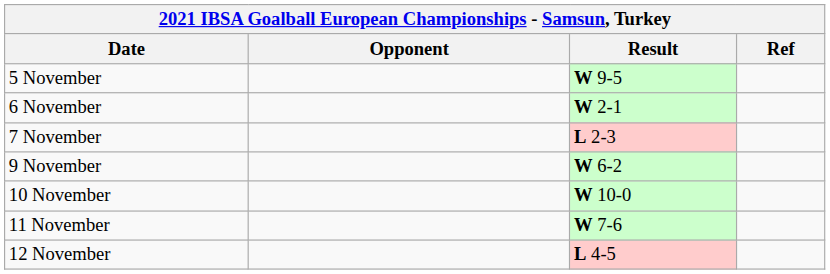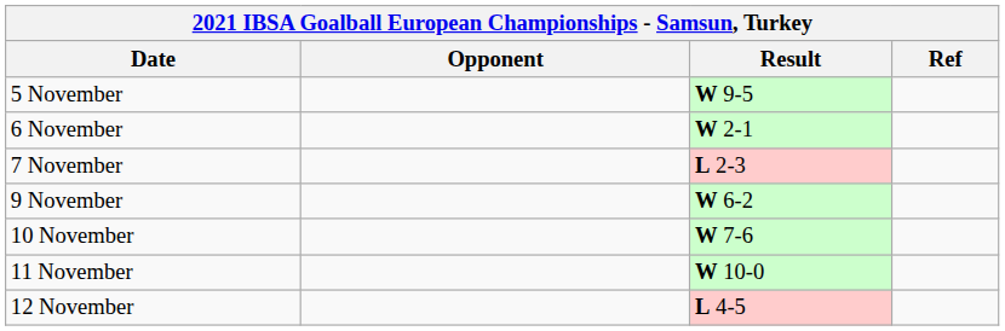 <table class="wikitable">
 <tr>
 <th width=700 colspan=4><a href='#'>2021 IBSA Goalball European Championships</a> - <a href='#'>Samsun</a>, Turkey</th>
 </tr>
 <tr>
 <th width=150>Date</th>
 <th width=200>Opponent</th>
 <th width=100>Result</th>
 <th width=50>Ref</th>
 </tr>
 <tr>
 <td>5 November</td>
 <td></td>
 <td bgcolor=#cfc><strong>W</strong> 9-5</td>
 <td></td>
 </tr>
 <tr>
 <td>6 November</td>
 <td></td>
 <td bgcolor=#cfc><strong>W</strong> 2-1</td>
 <td></td>
 </tr>
 <tr>
 <td>7 November</td>
 <td></td>
 <td bgcolor=#fcc><strong>L</strong> 2-3</td>
 <td></td>
 </tr>
 <tr>
 <td>9 November</td>
 <td></td>
 <td bgcolor=#cfc><strong>W</strong> 6-2</td>
 <td></td>
 </tr>
 <tr>
 <td>10 November</td>
 <td></td>
-<td bgcolor=#cfc><strong>W</strong> 10-0</td>
+<td bgcolor=#cfc><strong>W</strong> 7-6</td>
 <td></td>
 </tr>
 <tr>
 <td>11 November</td>
 <td></td>
-<td bgcolor=#cfc><strong>W</strong> 7-6</td>
+<td bgcolor=#cfc><strong>W</strong> 10-0</td>
 <td></td>
 </tr>
 <tr>
 <td>12 November</td>
 <td></td>
 <td bgcolor=#fcc><strong>L</strong> 4-5</td>
 <td></td>
 </tr>
 </table>
